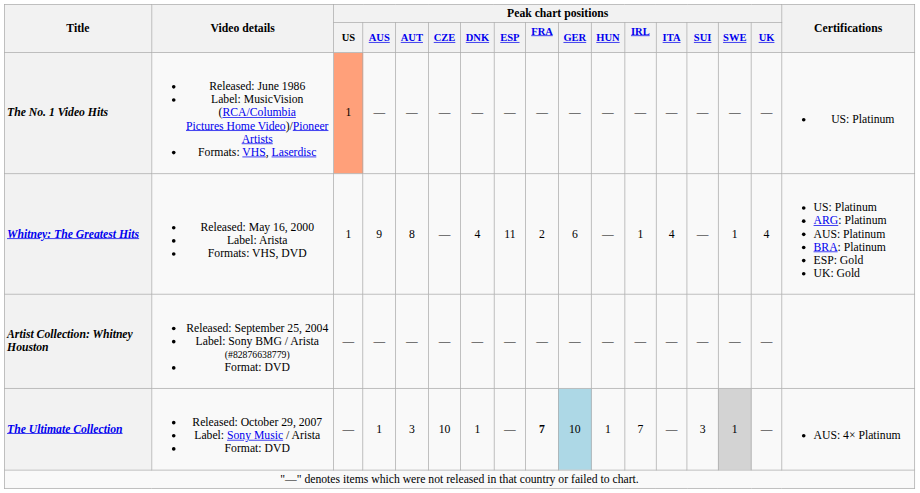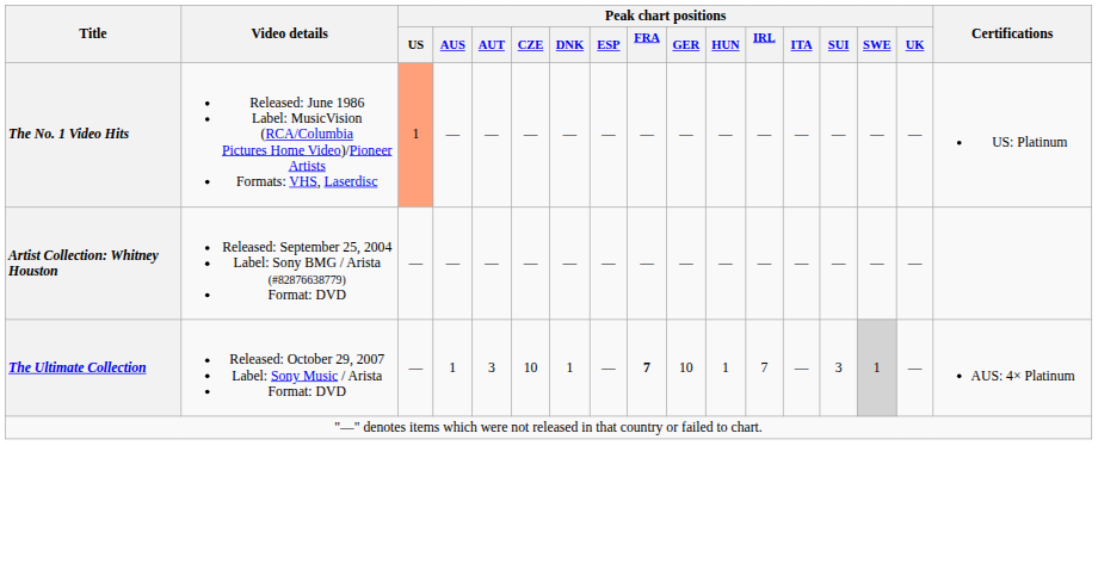 <table class="wikitable plainrowheaders" style="text-align:center;">
 <tr>
 <th scope="col" rowspan="2" style="width:17em">Title</th>
 <th scope="col" rowspan="2" style="width:19em">Video details</th>
 <th scope="col" colspan="14">Peak chart positions</th>
 <th scope="col" rowspan="2" style="width:14em;">Certifications</th>
 </tr>
 <tr>
 <th scope="col" style="width:3em;font-size:90%;">US<br></th>
 <th scope="col" style="width:3em;font-size:90%;"><a href='#'>AUS</a><br></th>
 <th scope="col" style="width:3em;font-size:90%;"><a href='#'>AUT</a><br></th>
 <th scope="col" style="width:3em;font-size:90%;"><a href='#'>CZE</a><br></th>
 <th scope="col" style="width:3em;font-size:90%;"><a href='#'>DNK</a><br></th>
 <th scope="col" style="width:3em;font-size:90%;"><a href='#'>ESP</a><br></th>
 <th scope="col" style="width:3em;font-size:90%;"><a href='#'>FRA</a><br><br></th>
 <th scope="col" style="width:3em;font-size:90%;"><a href='#'>GER</a><br></th>
 <th scope="col" style="width:3em;font-size:90%;"><a href='#'>HUN</a><br></th>
 <th scope="col" style="width:3em;font-size:90%;"><a href='#'>IRL</a><br><br></th>
 <th scope="col" style="width:3em;font-size:90%;"><a href='#'>ITA</a><br></th>
 <th scope="col" style="width:3em;font-size:90%;"><a href='#'>SUI</a><br></th>
 <th scope="col" style="width:3em;font-size:90%;"><a href='#'>SWE</a><br></th>
 <th scope="col" style="width:3em;font-size:90%;"><a href='#'>UK</a><br></th>
 </tr>
 <tr>
 <th scope="row" style="text-align:left;"><em>The No. 1 Video Hits</em></th>
 <td><br><ul><li>Released: June 1986</li><li>Label: MusicVision (<a href='#'>RCA/Columbia<br>Pictures Home Video</a>)/<a href='#'>Pioneer Artists</a></li><li>Formats: <a href='#'>VHS</a>, <a href='#'>Laserdisc</a></li></ul></td>
 <td align=center style="background: lightsalmon;">1</td>
 <td>―</td>
 <td>―</td>
 <td>―</td>
 <td>―</td>
 <td>―</td>
 <td>―</td>
 <td>―</td>
 <td>―</td>
 <td>―</td>
 <td>―</td>
 <td>―</td>
 <td>―</td>
 <td>―</td>
 <td><br><ul><li>US: Platinum</li></ul></td>
 </tr>
 <tr>
-<th scope="row" style="text-align:left;"><em><a href='#'>Whitney: The Greatest Hits</a></em></th>
-<td><br><ul><li>Released: May 16, 2000</li><li>Label: Arista</li><li>Formats: VHS, DVD</li></ul></td>
-<td>1</td>
-<td>9</td>
-<td>8</td>
-<td>―</td>
-<td>4</td>
-<td>11</td>
-<td>2</td>
-<td>6</td>
-<td>―</td>
-<td>1</td>
-<td>4</td>
-<td>―</td>
-<td>1</td>
-<td>4</td>
-<td align=left><br><ul><li>US: Platinum</li><li><a href='#'>ARG</a>: Platinum</li><li>AUS: Platinum</li><li><a href='#'>BRA</a>: Platinum</li><li>ESP: Gold</li><li>UK: Gold</li></ul></td>
-</tr>
-<tr>
 <th scope="row" style="text-align:left;"><em>Artist Collection: Whitney Houston</em></th>
 <td><br><ul><li>Released: September 25, 2004</li><li>Label: Sony BMG / Arista <small>(#82876638779)</small></li><li>Format: DVD</li></ul></td>
 <td>―</td>
 <td>―</td>
 <td>―</td>
 <td>―</td>
 <td>―</td>
 <td>―</td>
 <td>―</td>
 <td>―</td>
 <td>―</td>
 <td>―</td>
 <td>―</td>
 <td>―</td>
 <td>―</td>
 <td>―</td>
 <td></td>
 </tr>
 <tr>
 <th scope="row" style="text-align:left;"><em><a href='#'>The Ultimate Collection</a></em></th>
 <td><br><ul><li>Released: October 29, 2007</li><li>Label: <a href='#'>Sony Music</a> / Arista</li><li>Format: DVD</li></ul></td>
 <td>―</td>
 <td>1</td>
 <td>3</td>
 <td>10</td>
 <td>1</td>
 <td>―</td>
 <td><strong>7</strong></td>
-<td style="background: lightblue;">10</td>
+<td>10</td>
 <td>1</td>
 <td>7</td>
 <td>―</td>
 <td>3</td>
 <td style="background: lightgrey;">1</td>
 <td>―</td>
 <td align=left><br><ul><li>AUS: 4× Platinum</li></ul></td>
 </tr>
 <tr>
 <td colspan="17" style="text-align:center;">"—" denotes items which were not released in that country or failed to chart.</td>
 </tr>
 </table>
